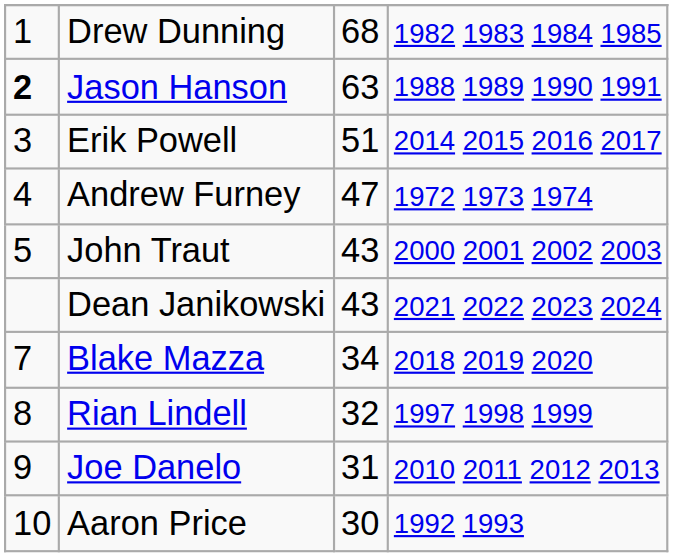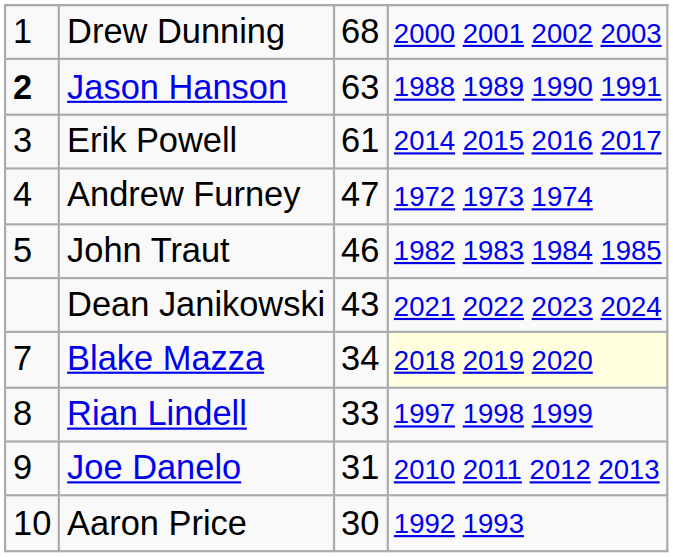 <table class="wikitable">
 <tr>
 </tr>
 <tr>
 <td>1</td>
 <td>Drew Dunning</td>
 <td>68</td>
-<td style="font-size:80%;"><a href='#'>1982</a> <a href='#'>1983</a> <a href='#'>1984</a> <a href='#'>1985</a></td>
+<td style="font-size:80%;"><a href='#'>2000</a> <a href='#'>2001</a> <a href='#'>2002</a> <a href='#'>2003</a></td>
 </tr>
 <tr>
 <td><strong>2</strong></td>
 <td><a href='#'>Jason Hanson</a></td>
 <td>63</td>
 <td style="font-size:80%;"><a href='#'>1988</a> <a href='#'>1989</a> <a href='#'>1990</a> <a href='#'>1991</a></td>
 </tr>
 <tr>
 <td>3</td>
 <td>Erik Powell</td>
-<td>51</td>
+<td>61</td>
 <td style="font-size:80%;"><a href='#'>2014</a> <a href='#'>2015</a> <a href='#'>2016</a> <a href='#'>2017</a></td>
 </tr>
 <tr>
 <td>4</td>
 <td>Andrew Furney</td>
 <td>47</td>
 <td style="font-size:80%;"><a href='#'>1972</a> <a href='#'>1973</a> <a href='#'>1974</a></td>
 </tr>
 <tr>
 <td>5</td>
 <td>John Traut</td>
-<td>43</td>
-<td style="font-size:80%;"><a href='#'>2000</a> <a href='#'>2001</a> <a href='#'>2002</a> <a href='#'>2003</a></td>
+<td>46</td>
+<td style="font-size:80%;"><a href='#'>1982</a> <a href='#'>1983</a> <a href='#'>1984</a> <a href='#'>1985</a></td>
 </tr>
 <tr>
 <td></td>
 <td>Dean Janikowski</td>
 <td>43</td>
 <td style="font-size:80%;"><a href='#'>2021</a> <a href='#'>2022</a> <a href='#'>2023</a> <a href='#'>2024</a></td>
 </tr>
 <tr>
 <td>7</td>
 <td><a href='#'>Blake Mazza</a></td>
 <td>34</td>
-<td style="font-size:80%;"><a href='#'>2018</a> <a href='#'>2019</a> <a href='#'>2020</a></td>
+<td style="background: lightyellow; font-size:80%;"><a href='#'>2018</a> <a href='#'>2019</a> <a href='#'>2020</a></td>
 </tr>
 <tr>
 <td>8</td>
 <td><a href='#'>Rian Lindell</a></td>
-<td>32</td>
+<td>33</td>
 <td style="font-size:80%;"><a href='#'>1997</a> <a href='#'>1998</a> <a href='#'>1999</a></td>
 </tr>
 <tr>
 <td>9</td>
 <td><a href='#'>Joe Danelo</a></td>
 <td>31</td>
 <td style="font-size:80%;"><a href='#'>2010</a> <a href='#'>2011</a> <a href='#'>2012</a> <a href='#'>2013</a></td>
 </tr>
 <tr>
 <td>10</td>
 <td>Aaron Price</td>
 <td>30</td>
 <td style="font-size:80%;"><a href='#'>1992</a> <a href='#'>1993</a></td>
 </tr>
 </table>
